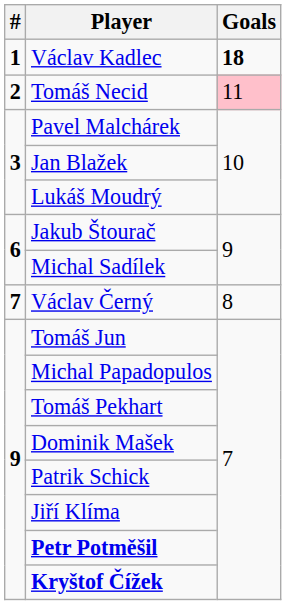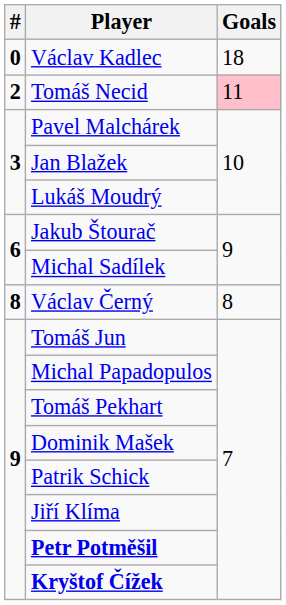 <table class="wikitable">
 <tr>
 <th>#</th>
 <th>Player</th>
 <th>Goals</th>
 </tr>
 <tr>
-<td><strong>1</strong></td>
+<td><strong>0</strong></td>
 <td><a href='#'>Václav Kadlec</a></td>
-<td><strong>18</strong></td>
+<td>18</td>
 </tr>
 <tr>
 <td><strong>2</strong></td>
 <td><a href='#'>Tomáš Necid</a></td>
 <td style="background: pink;">11</td>
 </tr>
 <tr>
 <td rowspan="3"><strong>3</strong></td>
 <td><a href='#'>Pavel Malchárek</a></td>
 <td rowspan="3">10</td>
 </tr>
 <tr>
 <td><a href='#'>Jan Blažek</a></td>
 </tr>
 <tr>
 <td><a href='#'>Lukáš Moudrý</a></td>
 </tr>
 <tr>
 <td rowspan="2"><strong>6</strong></td>
 <td><a href='#'>Jakub Štourač</a></td>
 <td rowspan="2">9</td>
 </tr>
 <tr>
 <td><a href='#'>Michal Sadílek</a></td>
 </tr>
 <tr>
-<td><strong>7</strong></td>
+<td><strong>8</strong></td>
 <td><a href='#'>Václav Černý</a></td>
 <td>8</td>
 </tr>
 <tr>
 <td rowspan="8"><strong>9</strong></td>
 <td><a href='#'>Tomáš Jun</a></td>
 <td rowspan="8">7</td>
 </tr>
 <tr>
 <td><a href='#'>Michal Papadopulos</a></td>
 </tr>
 <tr>
 <td><a href='#'>Tomáš Pekhart</a></td>
 </tr>
 <tr>
 <td><a href='#'>Dominik Mašek</a></td>
 </tr>
 <tr>
 <td><a href='#'>Patrik Schick</a></td>
 </tr>
 <tr>
 <td><a href='#'>Jiří Klíma</a></td>
 </tr>
 <tr>
 <td><strong><a href='#'>Petr Potměšil</a></strong></td>
 </tr>
 <tr>
 <td><strong><a href='#'>Kryštof Čížek</a></strong></td>
 </tr>
 </table>
